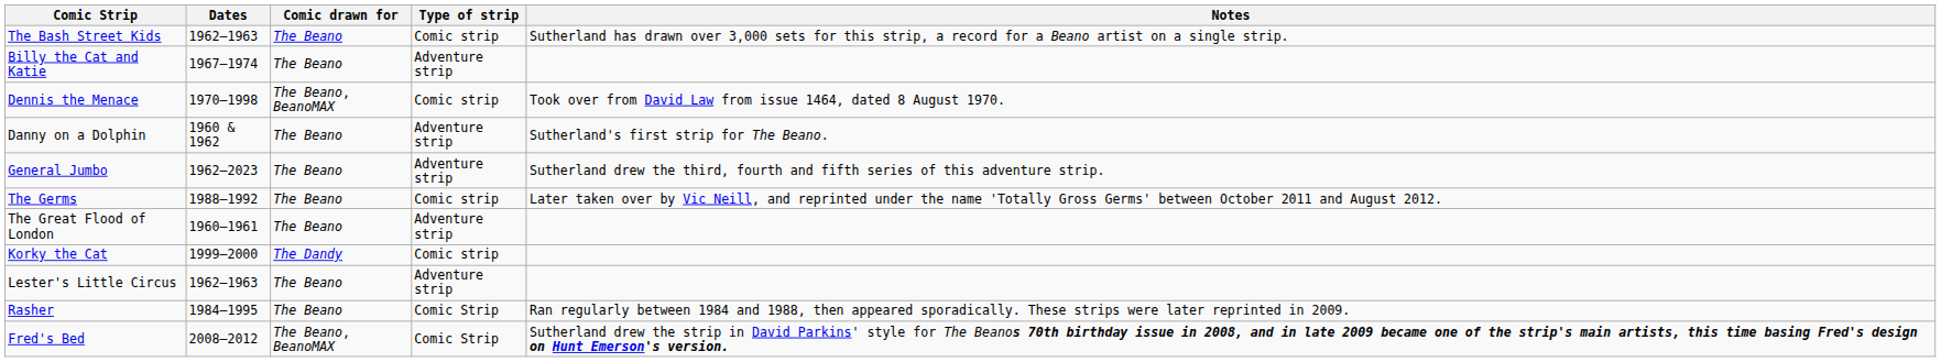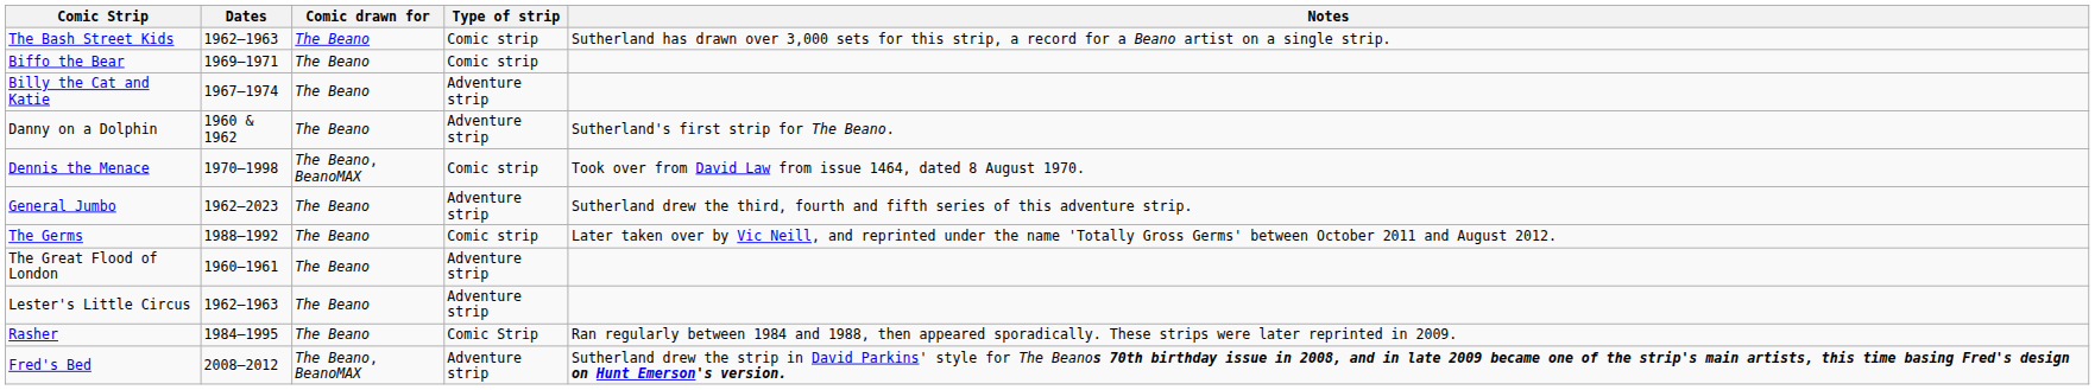 <table class="wikitable sortable">
 <tr>
 <th>Comic Strip</th>
 <th>Dates</th>
 <th>Comic drawn for</th>
 <th>Type of strip</th>
 <th>Notes</th>
 </tr>
 <tr>
 <td><a href='#'>The Bash Street Kids</a></td>
 <td>1962–1963</td>
 <td><em><a href='#'>The Beano</a></em></td>
 <td>Comic strip</td>
 <td>Sutherland has drawn over 3,000 sets for this strip, a record for a <em>Beano</em> artist on a single strip.</td>
 </tr>
 <tr>
+<td><a href='#'>Biffo the Bear</a></td>
+<td>1969–1971</td>
+<td><em>The Beano</em></td>
+<td>Comic strip</td>
+<td></td>
+</tr>
+<tr>
 <td><a href='#'>Billy the Cat and Katie</a></td>
 <td>1967–1974</td>
 <td><em>The Beano</em></td>
 <td>Adventure strip</td>
 <td></td>
 </tr>
 <tr>
+<td>Danny on a Dolphin</td>
+<td>1960 & 1962</td>
+<td><em>The Beano</em></td>
+<td>Adventure strip</td>
+<td>Sutherland's first strip for <em>The Beano</em>.</td>
+</tr>
+<tr>
 <td><a href='#'>Dennis the Menace</a></td>
 <td>1970–1998</td>
 <td><em>The Beano</em>, <em>BeanoMAX</em></td>
 <td>Comic strip</td>
 <td>Took over from <a href='#'>David Law</a> from issue 1464, dated 8 August 1970.</td>
-</tr>
-<tr>
-<td>Danny on a Dolphin</td>
-<td>1960 & 1962</td>
-<td><em>The Beano</em></td>
-<td>Adventure strip</td>
-<td>Sutherland's first strip for <em>The Beano</em>.</td>
 </tr>
 <tr>
 <td><a href='#'>General Jumbo</a></td>
 <td>1962–2023</td>
 <td><em>The Beano</em></td>
 <td>Adventure strip</td>
 <td>Sutherland drew the third, fourth and fifth series of this adventure strip.</td>
 </tr>
 <tr>
 <td><a href='#'>The Germs</a></td>
 <td>1988–1992</td>
 <td><em>The Beano</em></td>
 <td>Comic strip</td>
 <td>Later taken over by <a href='#'>Vic Neill</a>, and reprinted under the name 'Totally Gross Germs' between October 2011 and August 2012.</td>
 </tr>
 <tr>
 <td>The Great Flood of London</td>
 <td>1960–1961</td>
 <td><em>The Beano</em></td>
 <td>Adventure strip</td>
 <td></td>
 </tr>
 <tr>
-<td><a href='#'>Korky the Cat</a></td>
-<td>1999–2000</td>
-<td><em><a href='#'>The Dandy</a></em></td>
-<td>Comic strip</td>
-<td></td>
-</tr>
-<tr>
 <td>Lester's Little Circus</td>
 <td>1962–1963</td>
 <td><em>The Beano</em></td>
 <td>Adventure strip</td>
 <td></td>
 </tr>
 <tr>
 <td><a href='#'>Rasher</a></td>
 <td>1984–1995</td>
 <td><em>The Beano</em></td>
 <td>Comic Strip</td>
 <td>Ran regularly between 1984 and 1988, then appeared sporadically. These strips were later reprinted in 2009.</td>
 </tr>
 <tr>
 <td><a href='#'>Fred's Bed</a></td>
 <td>2008–2012</td>
 <td><em>The Beano</em>, <em>BeanoMAX</em></td>
-<td>Comic Strip</td>
+<td>Adventure strip</td>
 <td>Sutherland drew the strip in <a href='#'>David Parkins</a>' style for <em>The Beano<strong>s 70th birthday issue in 2008, and in late 2009 became one of the strip's main artists, this time basing Fred's design on <a href='#'>Hunt Emerson</a>'s version.</td>
 </tr>
 </table>
